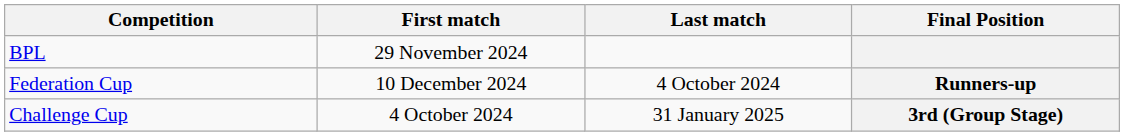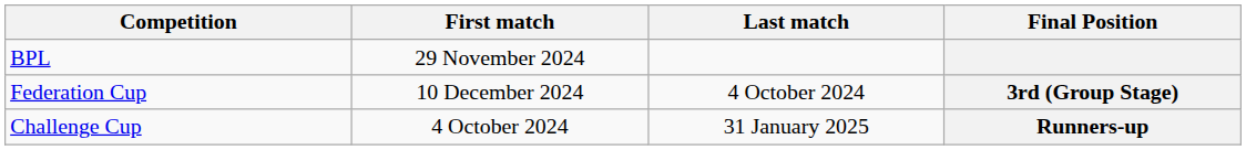 <table class="wikitable" style="text-align:center; width:900px; font-size="80%";">
 <tr>
 <th style="text-align:center; width:200px;">Competition</th>
 <th style="text-align:center; width:170px;">First match</th>
 <th style="text-align:center; width:170px;">Last match</th>
 <th style="text-align:center; width:170px;">Final Position</th>
 </tr>
 <tr>
 <td style="text-align:left;"><a href='#'>BPL</a></td>
 <td>29 November 2024</td>
 <td></td>
 <th></th>
 </tr>
 <tr>
 <td style="text-align:left;"><a href='#'>Federation Cup</a></td>
 <td>10 December 2024</td>
 <td>4 October 2024</td>
-<th>Runners-up</th>
+<th>3rd (Group Stage)</th>
 </tr>
 <tr>
 <td style="text-align:left;"><a href='#'>Challenge Cup</a></td>
 <td>4 October 2024</td>
 <td>31 January 2025</td>
-<th>3rd (Group Stage)</th>
+<th>Runners-up</th>
 </tr>
 </table>
